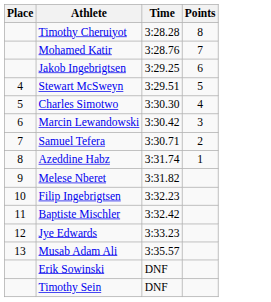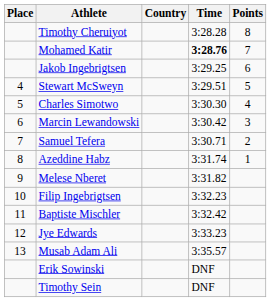 <table class="wikitable">
 <tr>
 <th>Place</th>
 <th>Athlete</th>
+<th>Country</th>
 <th>Time</th>
 <th>Points</th>
 </tr>
 <tr>
 <td align=center></td>
 <td><a href='#'>Timothy Cheruiyot</a></td>
+<td></td>
 <td>3:28.28</td>
 <td align=center>8</td>
 </tr>
 <tr>
 <td align=center></td>
 <td><a href='#'>Mohamed Katir</a></td>
-<td>3:28.76</td>
+<td></td>
+<td><strong>3:28.76</strong></td>
 <td align=center>7</td>
 </tr>
 <tr>
 <td align=center></td>
 <td><a href='#'>Jakob Ingebrigtsen</a></td>
+<td></td>
 <td>3:29.25</td>
 <td align=center>6</td>
 </tr>
 <tr>
 <td align=center>4</td>
 <td><a href='#'>Stewart McSweyn</a></td>
+<td></td>
 <td>3:29.51</td>
 <td align=center>5</td>
 </tr>
 <tr>
 <td align=center>5</td>
 <td><a href='#'>Charles Simotwo</a></td>
+<td></td>
 <td>3:30.30</td>
 <td align=center>4</td>
 </tr>
 <tr>
 <td align=center>6</td>
 <td><a href='#'>Marcin Lewandowski</a></td>
+<td></td>
 <td>3:30.42</td>
 <td align=center>3</td>
 </tr>
 <tr>
 <td align=center>7</td>
 <td><a href='#'>Samuel Tefera</a></td>
+<td></td>
 <td>3:30.71</td>
 <td align=center>2</td>
 </tr>
 <tr>
 <td align=center>8</td>
 <td><a href='#'>Azeddine Habz</a></td>
+<td></td>
 <td>3:31.74</td>
 <td align=center>1</td>
 </tr>
 <tr>
 <td align=center>9</td>
 <td><a href='#'>Melese Nberet</a></td>
+<td></td>
 <td>3:31.82</td>
 <td align=center></td>
 </tr>
 <tr>
 <td align=center>10</td>
 <td><a href='#'>Filip Ingebrigtsen</a></td>
+<td></td>
 <td>3:32.23</td>
 <td align=center></td>
 </tr>
 <tr>
 <td align=center>11</td>
 <td><a href='#'>Baptiste Mischler</a></td>
+<td></td>
 <td>3:32.42</td>
 <td align=center></td>
 </tr>
 <tr>
 <td align=center>12</td>
 <td><a href='#'>Jye Edwards</a></td>
+<td></td>
 <td>3:33.23</td>
 <td align=center></td>
 </tr>
 <tr>
 <td align=center>13</td>
 <td><a href='#'>Musab Adam Ali</a></td>
+<td></td>
 <td>3:35.57</td>
 <td align=center></td>
 </tr>
 <tr>
 <td align=center></td>
 <td><a href='#'>Erik Sowinski</a></td>
+<td></td>
 <td>DNF</td>
 <td align=center></td>
 </tr>
 <tr>
 <td align=center></td>
 <td><a href='#'>Timothy Sein</a></td>
+<td></td>
 <td>DNF</td>
 <td align=center></td>
 </tr>
 </table>
